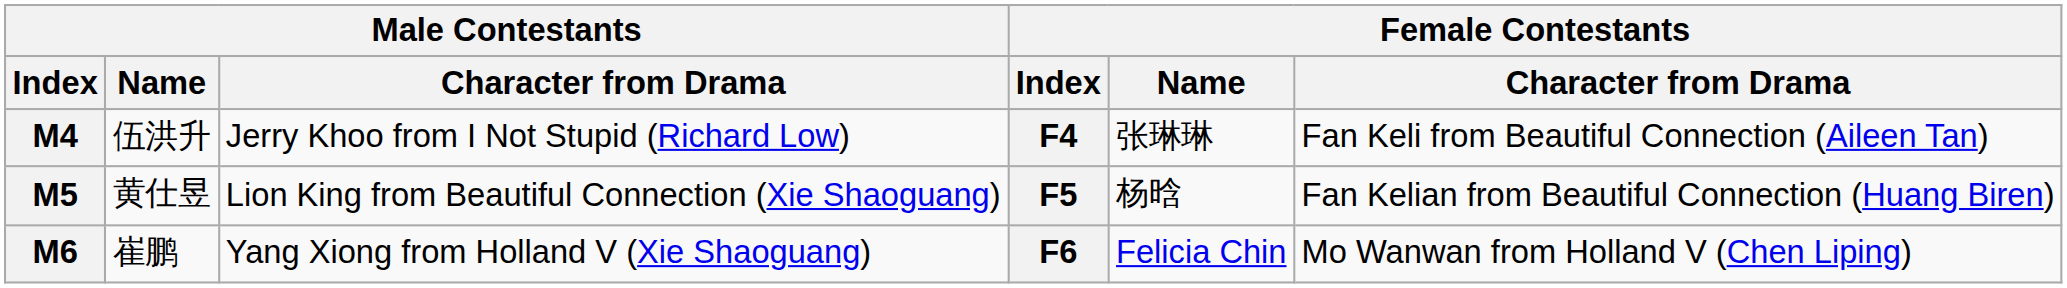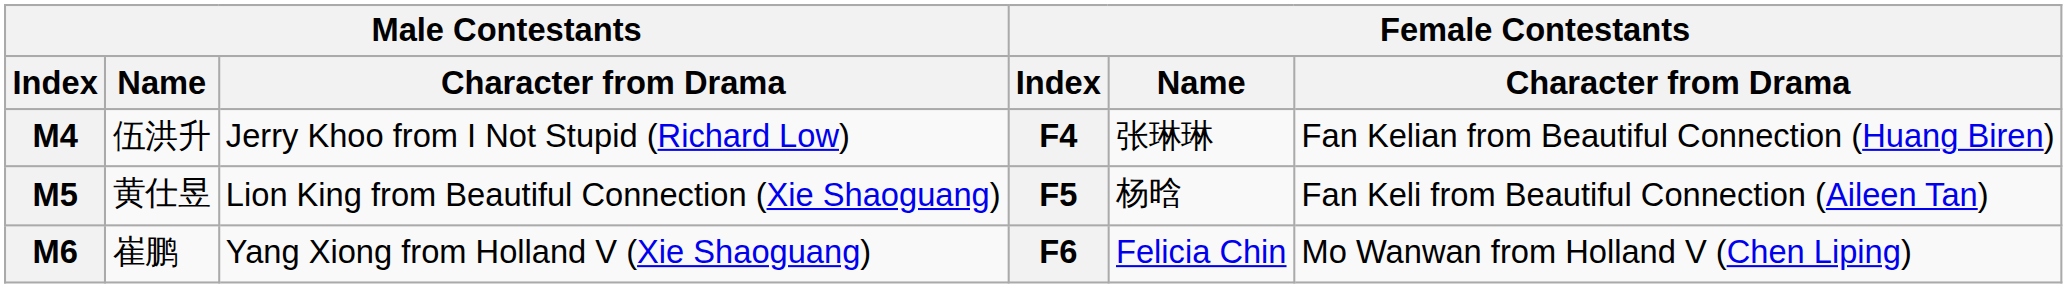 <table class="wikitable">
 <tr>
 <th colspan=3>Male Contestants</th>
 <th colspan=3>Female Contestants</th>
 </tr>
 <tr>
 <th>Index</th>
 <th>Name</th>
 <th>Character from Drama</th>
 <th>Index</th>
 <th>Name</th>
 <th>Character from Drama</th>
 </tr>
 <tr>
 <th>M4</th>
 <td>伍洪升</td>
 <td>Jerry Khoo from I Not Stupid (<a href='#'>Richard Low</a>)</td>
 <th>F4</th>
 <td>张琳琳</td>
-<td>Fan Keli from Beautiful Connection (<a href='#'>Aileen Tan</a>)</td>
+<td>Fan Kelian from Beautiful Connection (<a href='#'>Huang Biren</a>)</td>
 </tr>
 <tr>
 <th>M5</th>
 <td>黄仕昱</td>
 <td>Lion King from Beautiful Connection (<a href='#'>Xie Shaoguang</a>)</td>
 <th>F5</th>
 <td>杨晗</td>
-<td>Fan Kelian from Beautiful Connection (<a href='#'>Huang Biren</a>)</td>
+<td>Fan Keli from Beautiful Connection (<a href='#'>Aileen Tan</a>)</td>
 </tr>
 <tr>
 <th>M6</th>
 <td>崔鹏</td>
 <td>Yang Xiong from Holland V (<a href='#'>Xie Shaoguang</a>)</td>
 <th>F6</th>
 <td><a href='#'>Felicia Chin</a></td>
 <td>Mo Wanwan from Holland V (<a href='#'>Chen Liping</a>)</td>
 </tr>
 </table>
